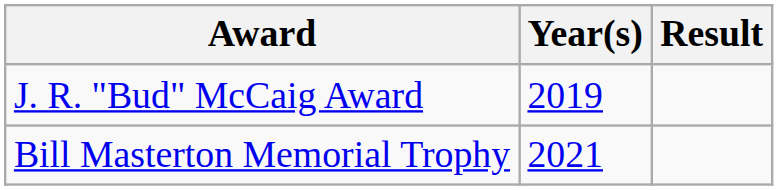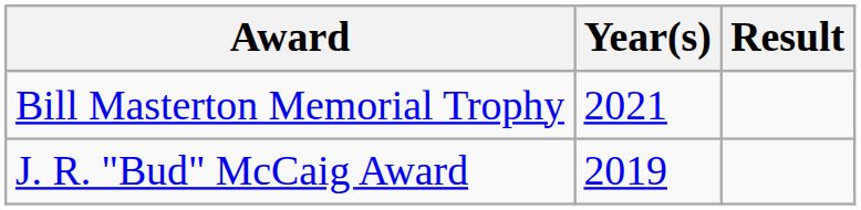 <table class="wikitable">
 <tr>
 <th>Award</th>
 <th>Year(s)</th>
 <th>Result</th>
 </tr>
 <tr>
+<td><a href='#'>Bill Masterton Memorial Trophy</a></td>
+<td><a href='#'>2021</a></td>
+<td></td>
+</tr>
+<tr>
 <td><a href='#'>J. R. "Bud" McCaig Award</a></td>
 <td><a href='#'>2019</a></td>
 <td></td>
 </tr>
-<tr>
-<td><a href='#'>Bill Masterton Memorial Trophy</a></td>
-<td><a href='#'>2021</a></td>
-<td></td>
-</tr>
 </table>
